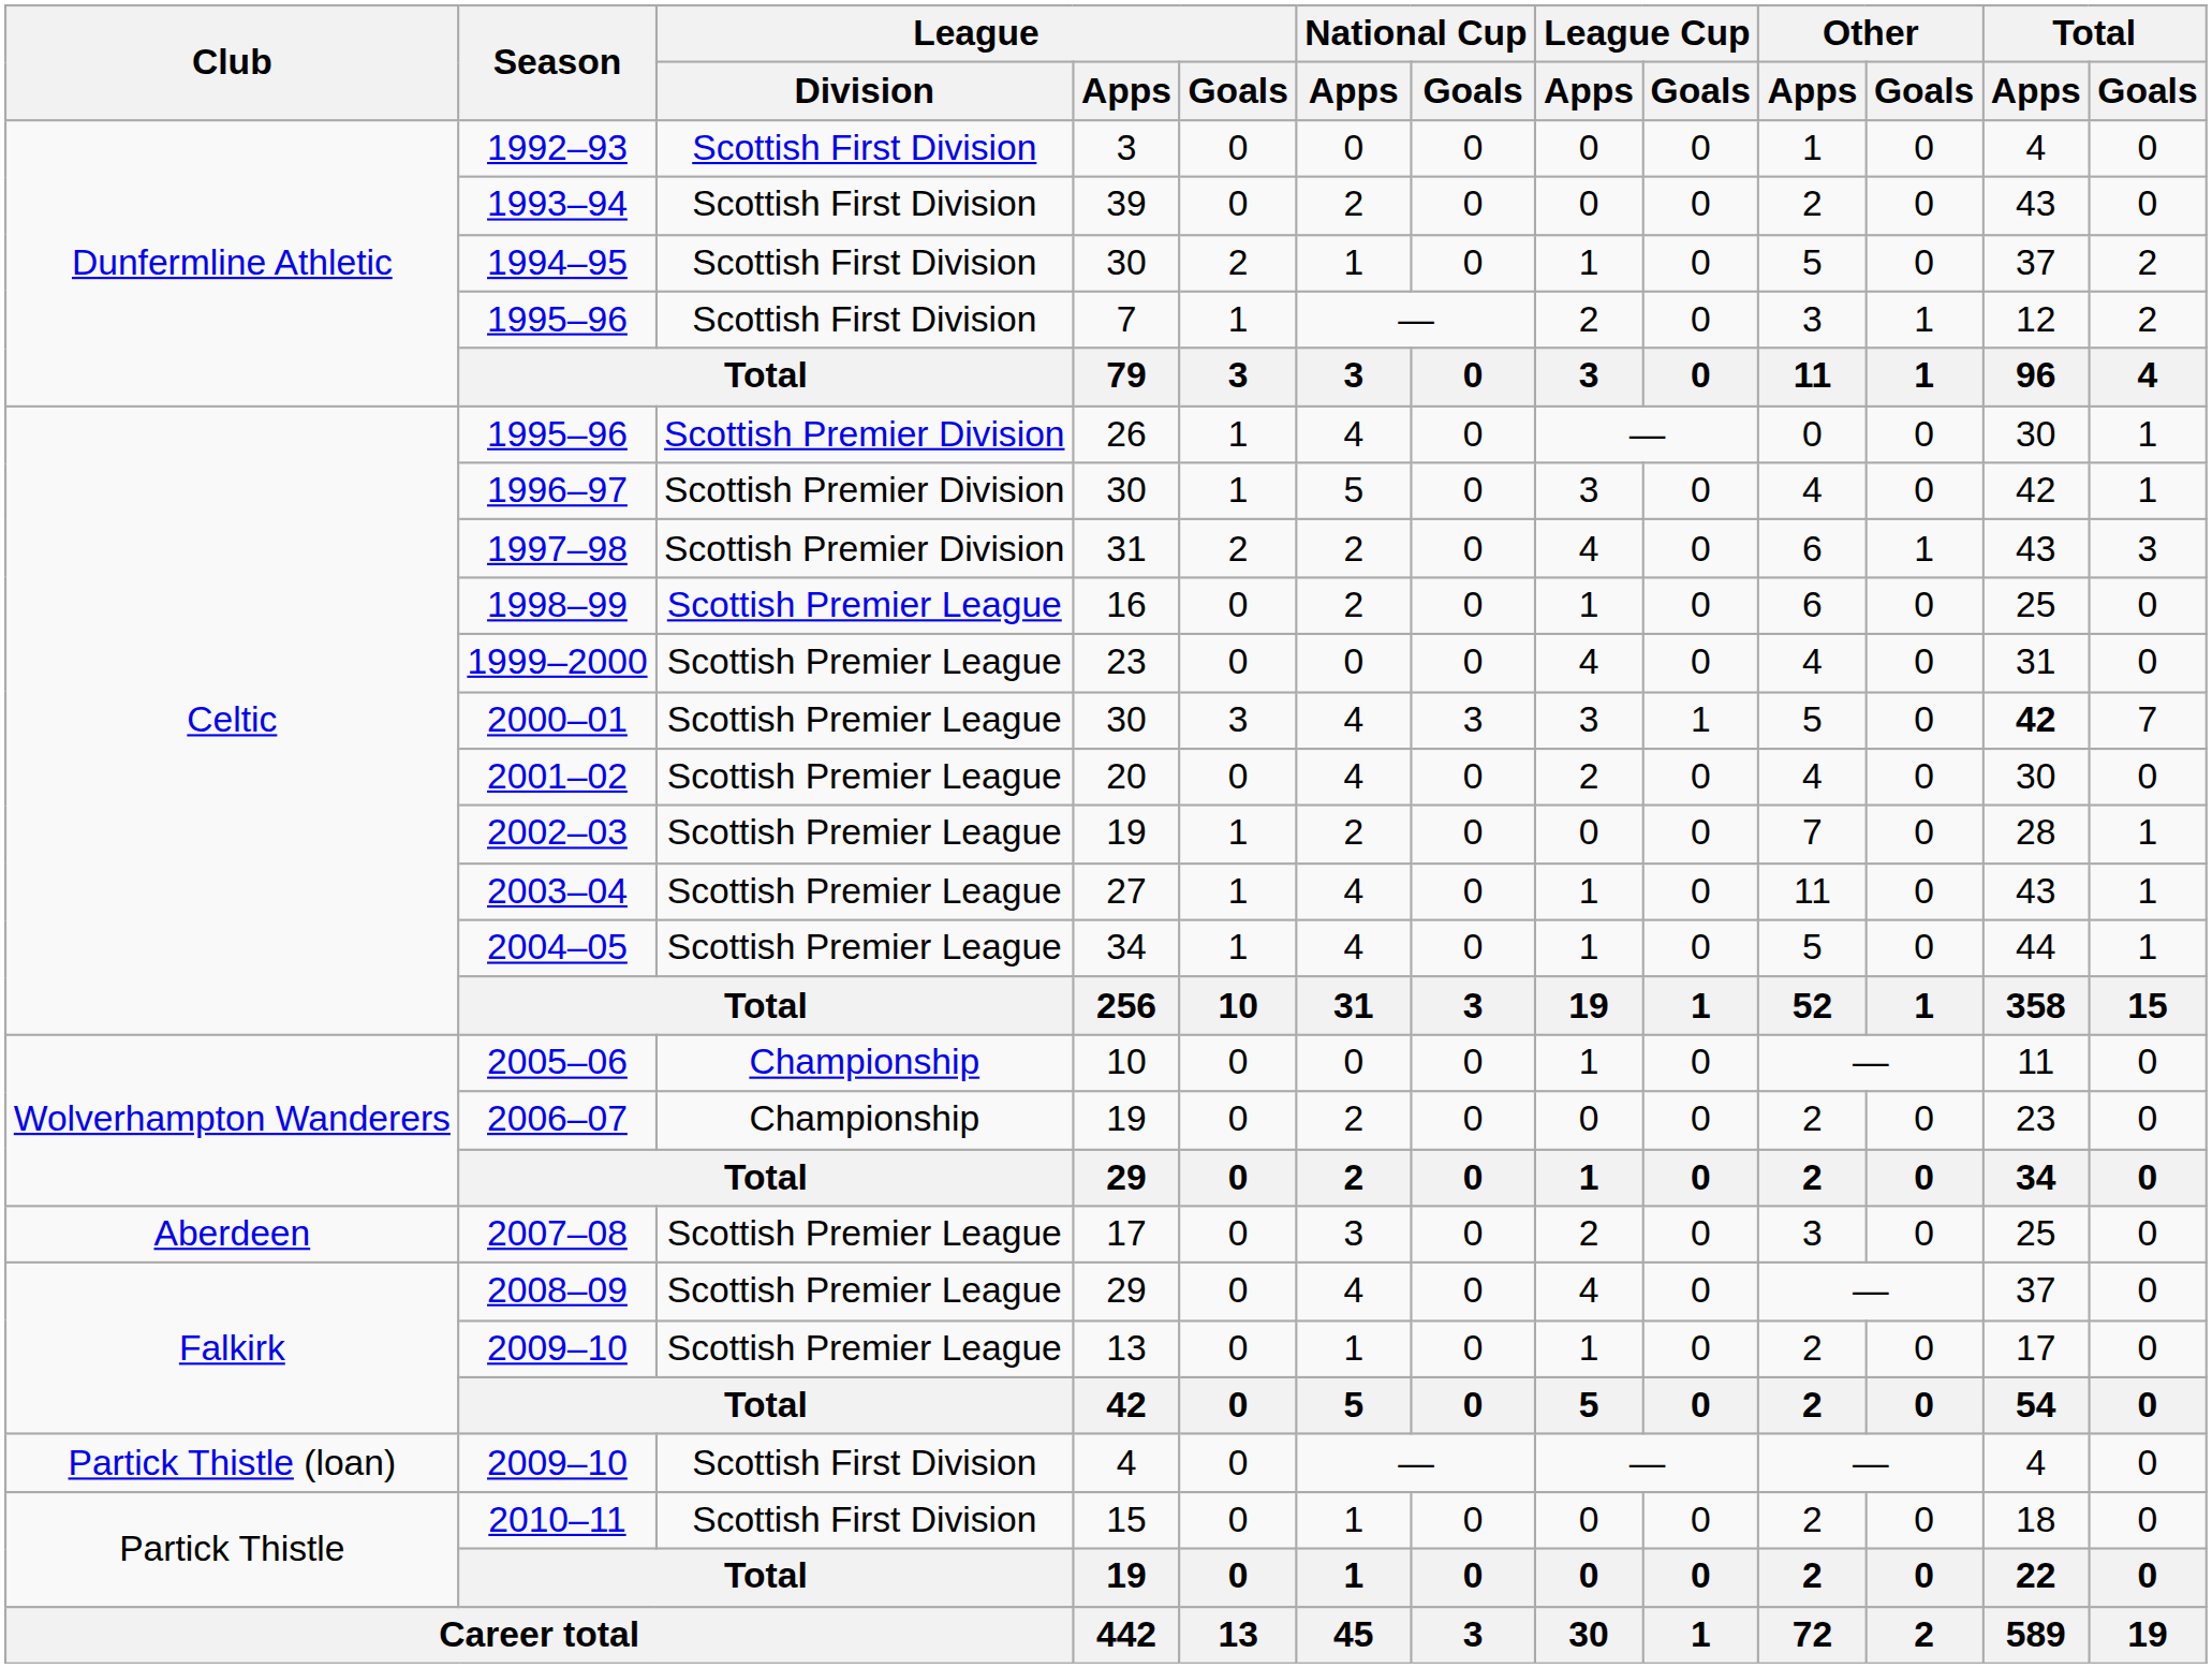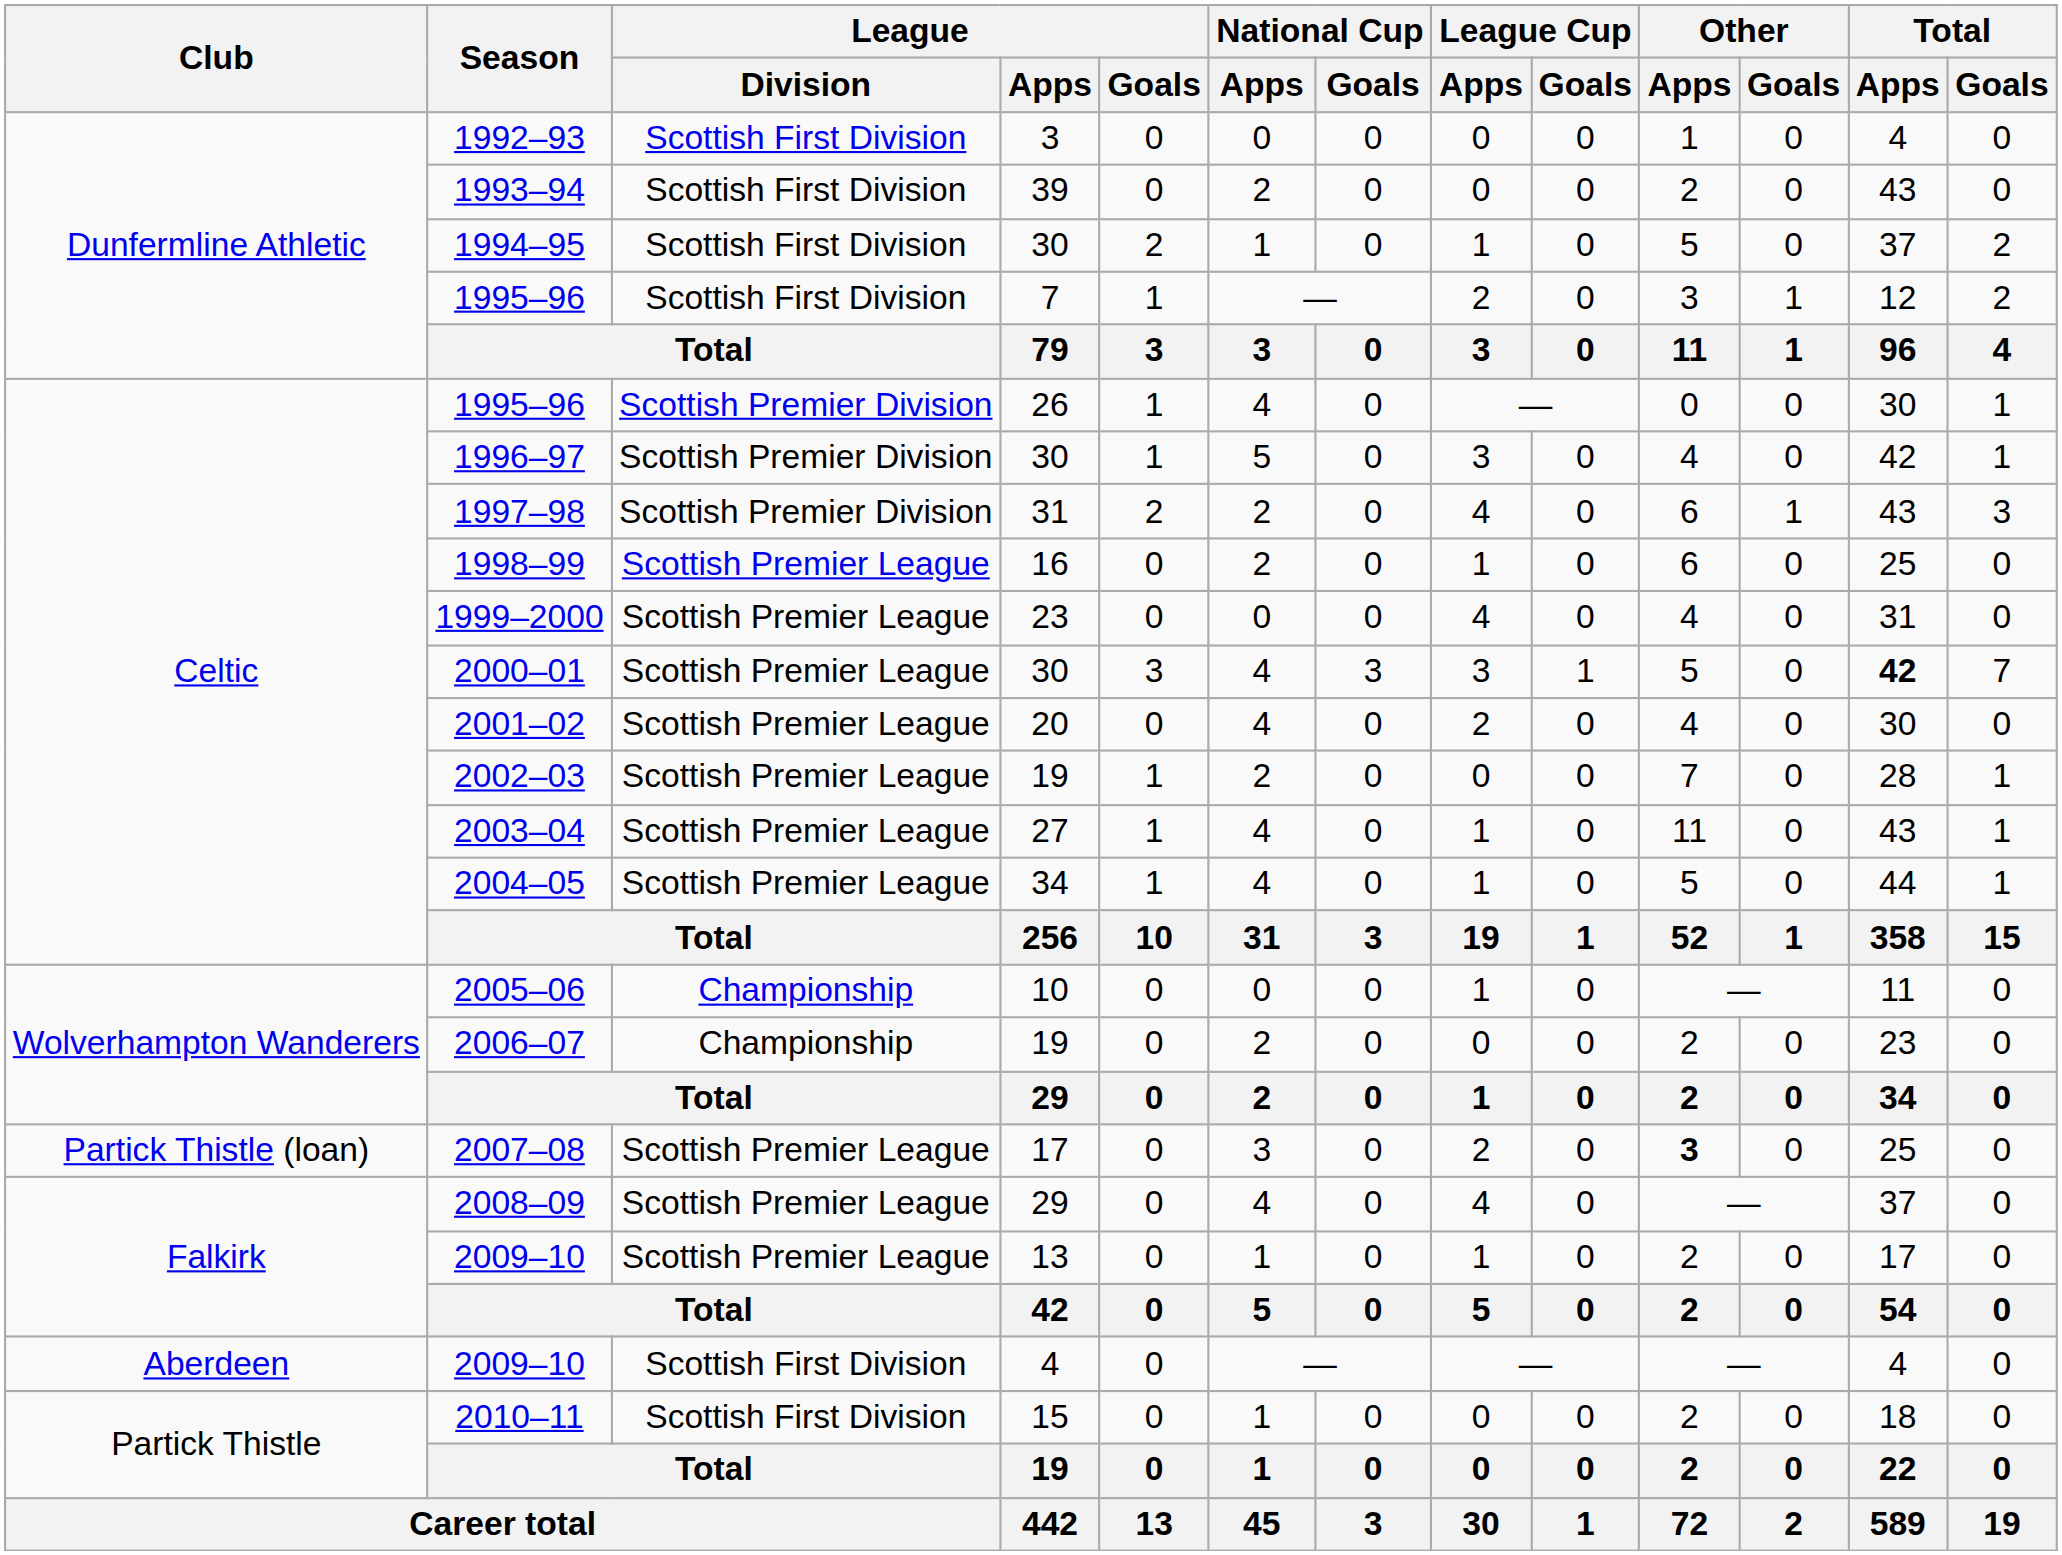 <table class=wikitable style=text-align:center>
 <tr>
 <th rowspan=2>Club</th>
 <th rowspan=2>Season</th>
 <th colspan=3>League</th>
 <th colspan=2>National Cup</th>
 <th colspan=2>League Cup</th>
 <th colspan=2>Other</th>
 <th colspan=2>Total</th>
 </tr>
 <tr>
 <th>Division</th>
 <th>Apps</th>
 <th>Goals</th>
 <th>Apps</th>
 <th>Goals</th>
 <th>Apps</th>
 <th>Goals</th>
 <th>Apps</th>
 <th>Goals</th>
 <th>Apps</th>
 <th>Goals</th>
 </tr>
 <tr>
 <td rowspan=5><a href='#'>Dunfermline Athletic</a></td>
 <td><a href='#'>1992–93</a></td>
 <td><a href='#'>Scottish First Division</a></td>
 <td>3</td>
 <td>0</td>
 <td>0</td>
 <td>0</td>
 <td>0</td>
 <td>0</td>
 <td>1</td>
 <td>0</td>
 <td>4</td>
 <td>0</td>
 </tr>
 <tr>
 <td><a href='#'>1993–94</a></td>
 <td>Scottish First Division</td>
 <td>39</td>
 <td>0</td>
 <td>2</td>
 <td>0</td>
 <td>0</td>
 <td>0</td>
 <td>2</td>
 <td>0</td>
 <td>43</td>
 <td>0</td>
 </tr>
 <tr>
 <td><a href='#'>1994–95</a></td>
 <td>Scottish First Division</td>
 <td>30</td>
 <td>2</td>
 <td>1</td>
 <td>0</td>
 <td>1</td>
 <td>0</td>
 <td>5</td>
 <td>0</td>
 <td>37</td>
 <td>2</td>
 </tr>
 <tr>
 <td><a href='#'>1995–96</a></td>
 <td>Scottish First Division</td>
 <td>7</td>
 <td>1</td>
 <td colspan=2>—</td>
 <td>2</td>
 <td>0</td>
 <td>3</td>
 <td>1</td>
 <td>12</td>
 <td>2</td>
 </tr>
 <tr>
 <th colspan=2>Total</th>
 <th>79</th>
 <th>3</th>
 <th>3</th>
 <th>0</th>
 <th>3</th>
 <th>0</th>
 <th>11</th>
 <th>1</th>
 <th>96</th>
 <th>4</th>
 </tr>
 <tr>
 <td rowspan=11><a href='#'>Celtic</a></td>
 <td><a href='#'>1995–96</a></td>
 <td><a href='#'>Scottish Premier Division</a></td>
 <td>26</td>
 <td>1</td>
 <td>4</td>
 <td>0</td>
 <td colspan=2>—</td>
 <td>0</td>
 <td>0</td>
 <td>30</td>
 <td>1</td>
 </tr>
 <tr>
 <td><a href='#'>1996–97</a></td>
 <td>Scottish Premier Division</td>
 <td>30</td>
 <td>1</td>
 <td>5</td>
 <td>0</td>
 <td>3</td>
 <td>0</td>
 <td>4</td>
 <td>0</td>
 <td>42</td>
 <td>1</td>
 </tr>
 <tr>
 <td><a href='#'>1997–98</a></td>
 <td>Scottish Premier Division</td>
 <td>31</td>
 <td>2</td>
 <td>2</td>
 <td>0</td>
 <td>4</td>
 <td>0</td>
 <td>6</td>
 <td>1</td>
 <td>43</td>
 <td>3</td>
 </tr>
 <tr>
 <td><a href='#'>1998–99</a></td>
 <td><a href='#'>Scottish Premier League</a></td>
 <td>16</td>
 <td>0</td>
 <td>2</td>
 <td>0</td>
 <td>1</td>
 <td>0</td>
 <td>6</td>
 <td>0</td>
 <td>25</td>
 <td>0</td>
 </tr>
 <tr>
 <td><a href='#'>1999–2000</a></td>
 <td>Scottish Premier League</td>
 <td>23</td>
 <td>0</td>
 <td>0</td>
 <td>0</td>
 <td>4</td>
 <td>0</td>
 <td>4</td>
 <td>0</td>
 <td>31</td>
 <td>0</td>
 </tr>
 <tr>
 <td><a href='#'>2000–01</a></td>
 <td>Scottish Premier League</td>
 <td>30</td>
 <td>3</td>
 <td>4</td>
 <td>3</td>
 <td>3</td>
 <td>1</td>
 <td>5</td>
 <td>0</td>
 <td><strong>42</strong></td>
 <td>7</td>
 </tr>
 <tr>
 <td><a href='#'>2001–02</a></td>
 <td>Scottish Premier League</td>
 <td>20</td>
 <td>0</td>
 <td>4</td>
 <td>0</td>
 <td>2</td>
 <td>0</td>
 <td>4</td>
 <td>0</td>
 <td>30</td>
 <td>0</td>
 </tr>
 <tr>
 <td><a href='#'>2002–03</a></td>
 <td>Scottish Premier League</td>
 <td>19</td>
 <td>1</td>
 <td>2</td>
 <td>0</td>
 <td>0</td>
 <td>0</td>
 <td>7</td>
 <td>0</td>
 <td>28</td>
 <td>1</td>
 </tr>
 <tr>
 <td><a href='#'>2003–04</a></td>
 <td>Scottish Premier League</td>
 <td>27</td>
 <td>1</td>
 <td>4</td>
 <td>0</td>
 <td>1</td>
 <td>0</td>
 <td>11</td>
 <td>0</td>
 <td>43</td>
 <td>1</td>
 </tr>
 <tr>
 <td><a href='#'>2004–05</a></td>
 <td>Scottish Premier League</td>
 <td>34</td>
 <td>1</td>
 <td>4</td>
 <td>0</td>
 <td>1</td>
 <td>0</td>
 <td>5</td>
 <td>0</td>
 <td>44</td>
 <td>1</td>
 </tr>
 <tr>
 <th colspan=2>Total</th>
 <th>256</th>
 <th>10</th>
 <th>31</th>
 <th>3</th>
 <th>19</th>
 <th>1</th>
 <th>52</th>
 <th>1</th>
 <th>358</th>
 <th>15</th>
 </tr>
 <tr>
 <td rowspan=3><a href='#'>Wolverhampton Wanderers</a></td>
 <td><a href='#'>2005–06</a></td>
 <td><a href='#'>Championship</a></td>
 <td>10</td>
 <td>0</td>
 <td>0</td>
 <td>0</td>
 <td>1</td>
 <td>0</td>
 <td colspan=2>—</td>
 <td>11</td>
 <td>0</td>
 </tr>
 <tr>
 <td><a href='#'>2006–07</a></td>
 <td>Championship</td>
 <td>19</td>
 <td>0</td>
 <td>2</td>
 <td>0</td>
 <td>0</td>
 <td>0</td>
 <td>2</td>
 <td>0</td>
 <td>23</td>
 <td>0</td>
 </tr>
 <tr>
 <th colspan=2>Total</th>
 <th>29</th>
 <th>0</th>
 <th>2</th>
 <th>0</th>
 <th>1</th>
 <th>0</th>
 <th>2</th>
 <th>0</th>
 <th>34</th>
 <th>0</th>
 </tr>
 <tr>
-<td><a href='#'>Aberdeen</a></td>
+<td><a href='#'>Partick Thistle</a> (loan)</td>
 <td><a href='#'>2007–08</a></td>
 <td>Scottish Premier League</td>
 <td>17</td>
 <td>0</td>
 <td>3</td>
 <td>0</td>
 <td>2</td>
 <td>0</td>
-<td>3</td>
+<td><strong>3</strong></td>
 <td>0</td>
 <td>25</td>
 <td>0</td>
 </tr>
 <tr>
 <td rowspan=3><a href='#'>Falkirk</a></td>
 <td><a href='#'>2008–09</a></td>
 <td>Scottish Premier League</td>
 <td>29</td>
 <td>0</td>
 <td>4</td>
 <td>0</td>
 <td>4</td>
 <td>0</td>
 <td colspan=2>—</td>
 <td>37</td>
 <td>0</td>
 </tr>
 <tr>
 <td><a href='#'>2009–10</a></td>
 <td>Scottish Premier League</td>
 <td>13</td>
 <td>0</td>
 <td>1</td>
 <td>0</td>
 <td>1</td>
 <td>0</td>
 <td>2</td>
 <td>0</td>
 <td>17</td>
 <td>0</td>
 </tr>
 <tr>
 <th colspan=2>Total</th>
 <th>42</th>
 <th>0</th>
 <th>5</th>
 <th>0</th>
 <th>5</th>
 <th>0</th>
 <th>2</th>
 <th>0</th>
 <th>54</th>
 <th>0</th>
 </tr>
 <tr>
-<td><a href='#'>Partick Thistle</a> (loan)</td>
+<td><a href='#'>Aberdeen</a></td>
 <td><a href='#'>2009–10</a></td>
 <td>Scottish First Division</td>
 <td>4</td>
 <td>0</td>
 <td colspan=2>—</td>
 <td colspan=2>—</td>
 <td colspan=2>—</td>
 <td>4</td>
 <td>0</td>
 </tr>
 <tr>
 <td rowspan=2>Partick Thistle</td>
 <td><a href='#'>2010–11</a></td>
 <td>Scottish First Division</td>
 <td>15</td>
 <td>0</td>
 <td>1</td>
 <td>0</td>
 <td>0</td>
 <td>0</td>
 <td>2</td>
 <td>0</td>
 <td>18</td>
 <td>0</td>
 </tr>
 <tr>
 <th colspan=2>Total</th>
 <th>19</th>
 <th>0</th>
 <th>1</th>
 <th>0</th>
 <th>0</th>
 <th>0</th>
 <th>2</th>
 <th>0</th>
 <th>22</th>
 <th>0</th>
 </tr>
 <tr>
 <th colspan=3>Career total</th>
 <th>442</th>
 <th>13</th>
 <th>45</th>
 <th>3</th>
 <th>30</th>
 <th>1</th>
 <th>72</th>
 <th>2</th>
 <th>589</th>
 <th>19</th>
 </tr>
 </table>
